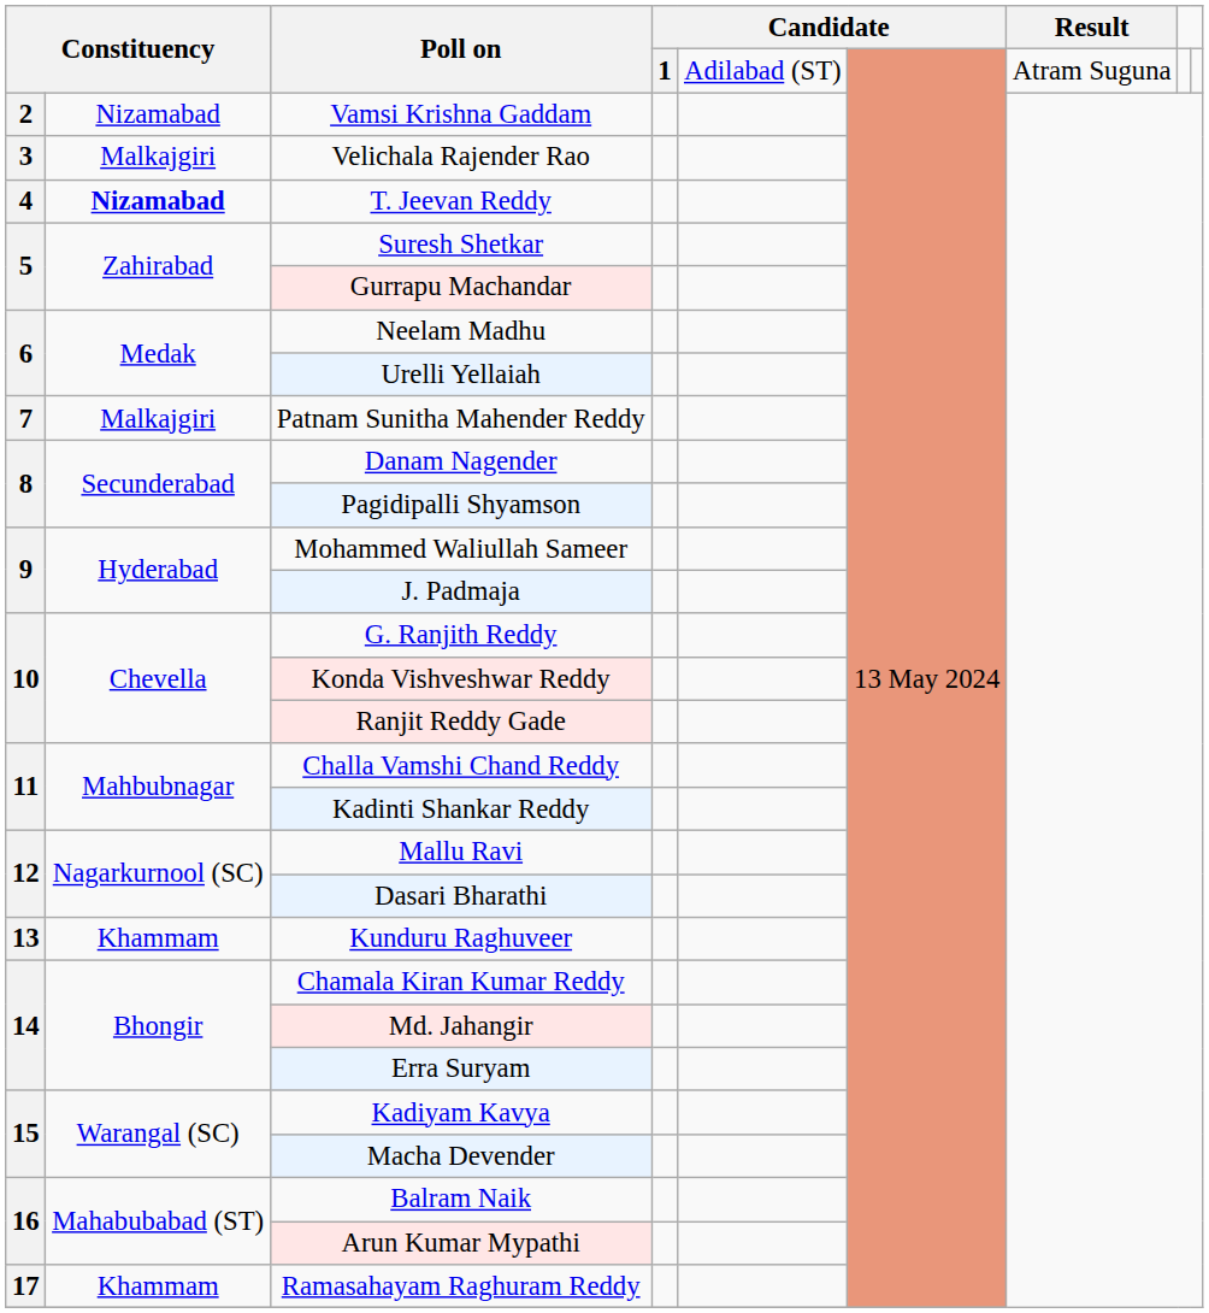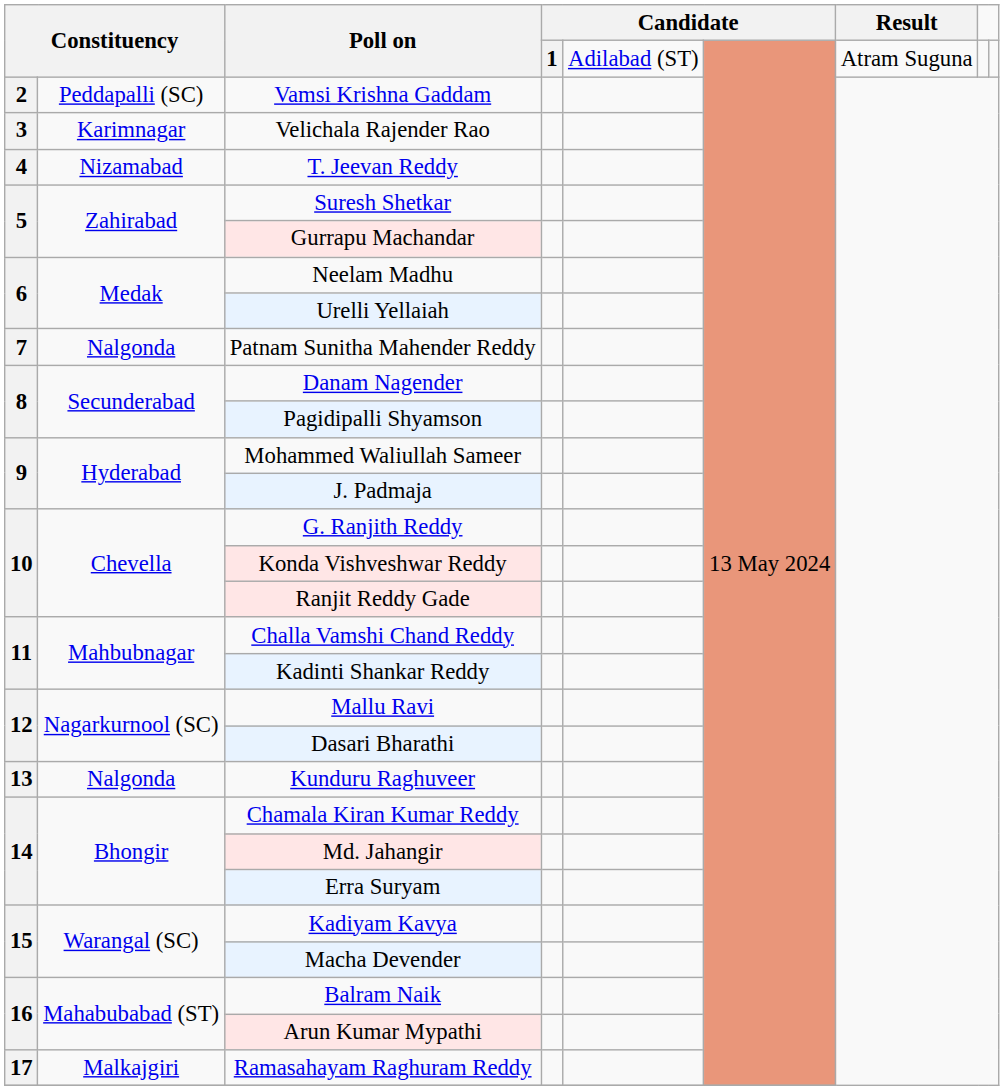 <table class="wikitable sortable" style="text-align:center;">
 <tr>
 <th colspan="2" rowspan="2">Constituency</th>
 <th rowspan="2">Poll on</th>
 <th colspan="3">Candidate</th>
 <th>Result</th>
 </tr>
 <tr>
 <th>1</th>
 <td><a href='#'>Adilabad</a> (ST)</td>
 <td rowspan="29" bgcolor="#E9967A">13 May 2024</td>
 <td>Atram Suguna</td>
 <td></td>
 <td></td>
 </tr>
 <tr>
 <th>2</th>
-<td><a href='#'>Nizamabad</a></td>
+<td><a href='#'>Peddapalli</a> (SC)</td>
 <td><a href='#'>Vamsi Krishna Gaddam</a></td>
 <td></td>
 <td></td>
 </tr>
 <tr>
 <th>3</th>
-<td><a href='#'>Malkajgiri</a></td>
+<td><a href='#'>Karimnagar</a></td>
 <td>Velichala Rajender Rao</td>
 <td></td>
 <td></td>
 </tr>
 <tr>
 <th>4</th>
-<td><strong><a href='#'>Nizamabad</a></strong></td>
+<td><a href='#'>Nizamabad</a></td>
 <td><a href='#'>T. Jeevan Reddy</a></td>
 <td></td>
 <td></td>
 </tr>
 <tr>
 <th rowspan="2">5</th>
 <td rowspan="2"><a href='#'>Zahirabad</a></td>
 <td><a href='#'>Suresh Shetkar</a></td>
 <td></td>
 <td></td>
 </tr>
 <tr>
 <td style="background:#FFE6E6">Gurrapu Machandar</td>
 <td></td>
 <td></td>
 </tr>
 <tr>
 <th rowspan="2">6</th>
 <td rowspan="2"><a href='#'>Medak</a></td>
 <td>Neelam Madhu</td>
 <td></td>
 <td></td>
 </tr>
 <tr>
 <td style="background:#e8f3ff">Urelli Yellaiah</td>
 <td></td>
 <td></td>
 </tr>
 <tr>
 <th>7</th>
-<td><a href='#'>Malkajgiri</a></td>
+<td><a href='#'>Nalgonda</a></td>
 <td>Patnam Sunitha Mahender Reddy</td>
 <td></td>
 <td></td>
 </tr>
 <tr>
 <th rowspan="2">8</th>
 <td rowspan="2"><a href='#'>Secunderabad</a></td>
 <td><a href='#'>Danam Nagender</a></td>
 <td></td>
 <td></td>
 </tr>
 <tr>
 <td style="background:#e8f3ff">Pagidipalli Shyamson</td>
 <td></td>
 <td></td>
 </tr>
 <tr>
 <th rowspan="2">9</th>
 <td rowspan="2"><a href='#'>Hyderabad</a></td>
 <td>Mohammed Waliullah Sameer</td>
 <td></td>
 <td></td>
 </tr>
 <tr>
 <td style="background:#e8f3ff">J. Padmaja</td>
 <td></td>
 <td></td>
 </tr>
 <tr>
 <th rowspan="3">10</th>
 <td rowspan="3"><a href='#'>Chevella</a></td>
 <td><a href='#'>G. Ranjith Reddy</a></td>
 <td></td>
 <td></td>
 </tr>
 <tr>
 <td style="background:#FFE6E6">Konda Vishveshwar Reddy</td>
 <td></td>
 <td></td>
 </tr>
 <tr>
 <td style="background:#FFE6E6">Ranjit Reddy Gade</td>
 <td></td>
 <td></td>
 </tr>
 <tr>
 <th rowspan="2">11</th>
 <td rowspan="2"><a href='#'>Mahbubnagar</a></td>
 <td><a href='#'>Challa Vamshi Chand Reddy</a></td>
 <td></td>
 <td></td>
 </tr>
 <tr>
 <td style="background:#e8f3ff">Kadinti Shankar Reddy</td>
 <td></td>
 <td></td>
 </tr>
 <tr>
 <th rowspan="2">12</th>
 <td rowspan="2"><a href='#'>Nagarkurnool</a> (SC)</td>
 <td><a href='#'>Mallu Ravi</a></td>
 <td></td>
 <td></td>
 </tr>
 <tr>
 <td style="background:#e8f3ff">Dasari Bharathi</td>
 <td></td>
 <td></td>
 </tr>
 <tr>
 <th>13</th>
-<td><a href='#'>Khammam</a></td>
+<td><a href='#'>Nalgonda</a></td>
 <td><a href='#'>Kunduru Raghuveer</a></td>
 <td></td>
 <td></td>
 </tr>
 <tr>
 <th rowspan="3">14</th>
 <td rowspan="3"><a href='#'>Bhongir</a></td>
 <td><a href='#'>Chamala Kiran Kumar Reddy</a></td>
 <td></td>
 <td></td>
 </tr>
 <tr>
 <td style="background:#FFE6E6">Md. Jahangir</td>
 <td></td>
 <td></td>
 </tr>
 <tr>
 <td style="background:#e8f3ff">Erra Suryam</td>
 <td></td>
 <td></td>
 </tr>
 <tr>
 <th rowspan="2">15</th>
 <td rowspan="2"><a href='#'>Warangal</a> (SC)</td>
 <td><a href='#'>Kadiyam Kavya</a></td>
 <td></td>
 <td></td>
 </tr>
 <tr>
 <td style="background:#e8f3ff">Macha Devender</td>
 <td></td>
 <td></td>
 </tr>
 <tr>
 <th rowspan="2">16</th>
 <td rowspan="2"><a href='#'>Mahabubabad</a> (ST)</td>
 <td><a href='#'>Balram Naik</a></td>
 <td></td>
 <td></td>
 </tr>
 <tr>
 <td style="background:#FFE6E6">Arun Kumar Mypathi</td>
 <td></td>
 <td></td>
 </tr>
 <tr>
 <th>17</th>
-<td><a href='#'>Khammam</a></td>
+<td><a href='#'>Malkajgiri</a></td>
 <td><a href='#'>Ramasahayam Raghuram Reddy</a></td>
 <td></td>
 <td></td>
 </tr>
 <tr>
 </tr>
 </table>
